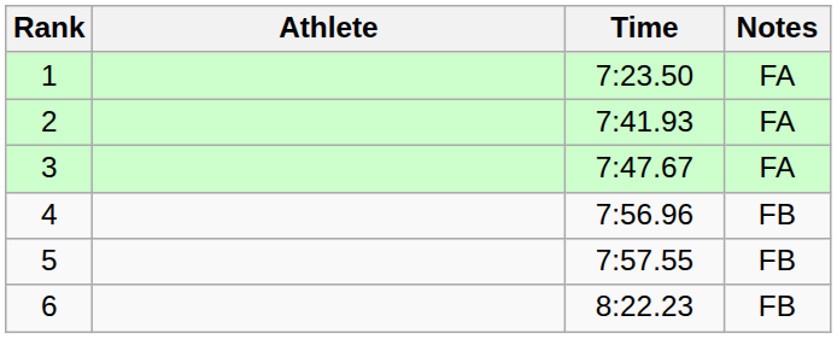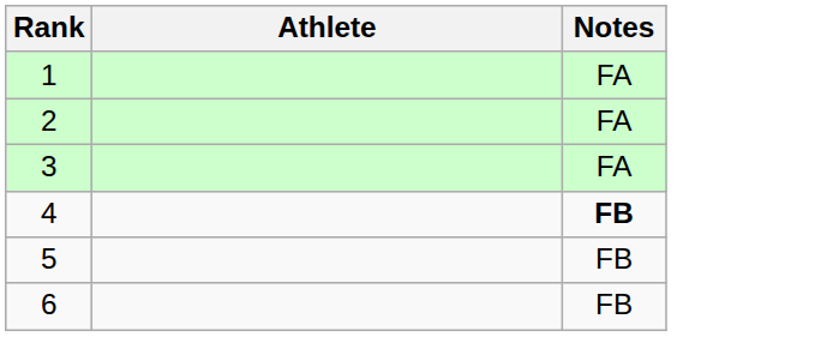 <table class=wikitable style="text-align:center">
 <tr>
 <th width=40>Rank</th>
 <th width=250>Athlete</th>
-<th width=80>Time</th>
 <th width=50>Notes</th>
 </tr>
 <tr bgcolor="ccffcc">
 <td>1</td>
 <td align="left"></td>
-<td>7:23.50</td>
 <td>FA</td>
 </tr>
 <tr bgcolor="ccffcc">
 <td>2</td>
 <td align="left"></td>
-<td>7:41.93</td>
 <td>FA</td>
 </tr>
 <tr bgcolor="ccffcc">
 <td>3</td>
 <td align="left"></td>
-<td>7:47.67</td>
 <td>FA</td>
 </tr>
 <tr>
 <td>4</td>
 <td align="left"></td>
-<td>7:56.96</td>
-<td>FB</td>
+<td><strong>FB</strong></td>
 </tr>
 <tr>
 <td>5</td>
 <td align="left"></td>
-<td>7:57.55</td>
 <td>FB</td>
 </tr>
 <tr>
 <td>6</td>
 <td align="left"></td>
-<td>8:22.23</td>
 <td>FB</td>
 </tr>
 </table>
